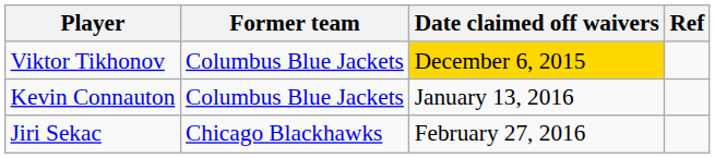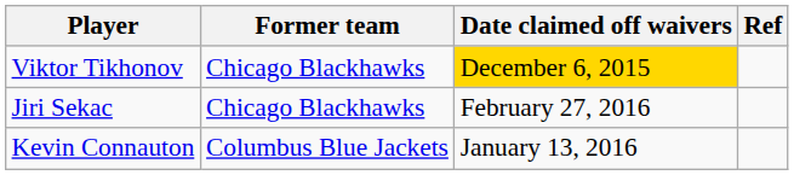 <table class="wikitable">
 <tr>
 <th>Player</th>
 <th>Former team</th>
 <th>Date claimed off waivers</th>
 <th>Ref</th>
 </tr>
 <tr>
 <td><a href='#'>Viktor Tikhonov</a></td>
-<td><a href='#'>Columbus Blue Jackets</a></td>
+<td><a href='#'>Chicago Blackhawks</a></td>
 <td style="background: gold;">December 6, 2015</td>
+<td></td>
+</tr>
+<tr>
+<td><a href='#'>Jiri Sekac</a></td>
+<td><a href='#'>Chicago Blackhawks</a></td>
+<td>February 27, 2016</td>
 <td></td>
 </tr>
 <tr>
 <td><a href='#'>Kevin Connauton</a></td>
 <td><a href='#'>Columbus Blue Jackets</a></td>
 <td>January 13, 2016</td>
 <td></td>
 </tr>
-<tr>
-<td><a href='#'>Jiri Sekac</a></td>
-<td><a href='#'>Chicago Blackhawks</a></td>
-<td>February 27, 2016</td>
-<td></td>
-</tr>
 </table>
